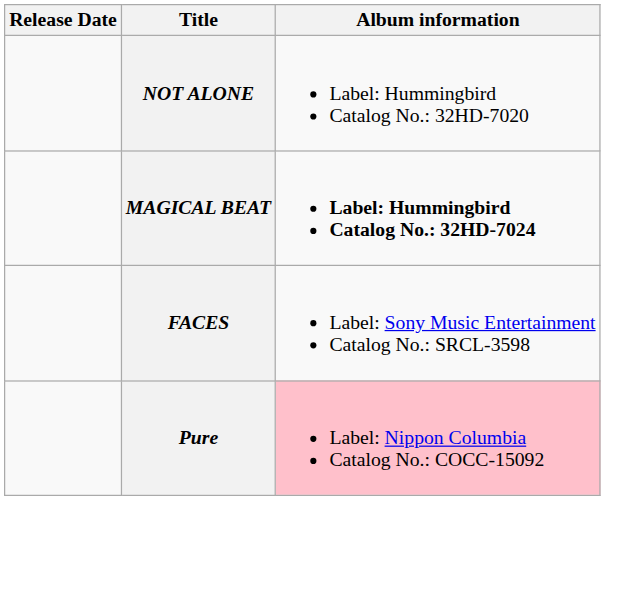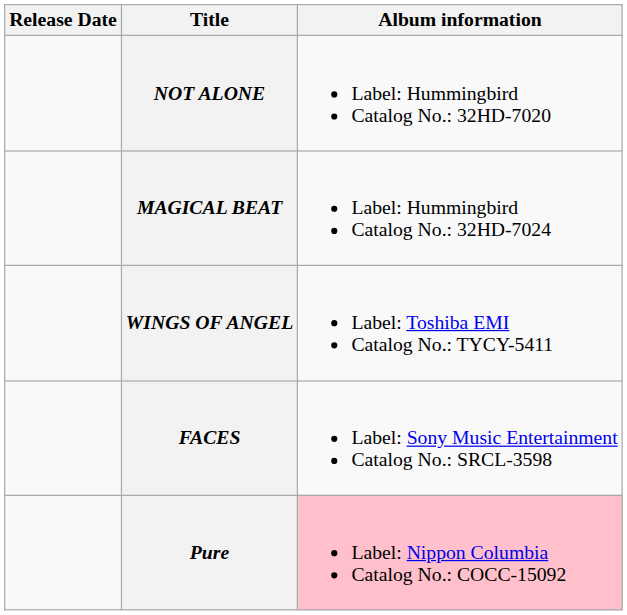 <table class="wikitable plainrowheaders">
 <tr>
 <th>Release Date</th>
 <th>Title</th>
 <th>Album information</th>
 </tr>
 <tr>
 <td></td>
 <th scope="row"><em>NOT ALONE</em></th>
 <td><br><ul><li>Label: Hummingbird</li><li>Catalog No.: 32HD-7020</li></ul></td>
 </tr>
 <tr>
 <td></td>
 <th scope="row"><em>MAGICAL BEAT</em></th>
-<td><strong><br><ul><li>Label: Hummingbird</li><li>Catalog No.: 32HD-7024</li></ul></strong></td>
+<td><br><ul><li>Label: Hummingbird</li><li>Catalog No.: 32HD-7024</li></ul></td>
+</tr>
+<tr>
+<td></td>
+<th scope="row"><em>WINGS OF ANGEL</em></th>
+<td><br><ul><li>Label: <a href='#'>Toshiba EMI</a></li><li>Catalog No.: TYCY-5411</li></ul></td>
 </tr>
 <tr>
 <td></td>
 <th scope="row"><em>FACES</em></th>
 <td><br><ul><li>Label: <a href='#'>Sony Music Entertainment</a></li><li>Catalog No.: SRCL-3598</li></ul></td>
 </tr>
 <tr>
 <td></td>
 <th scope="row"><em>Pure</em></th>
 <td style="background: pink;"><br><ul><li>Label: <a href='#'>Nippon Columbia</a></li><li>Catalog No.: COCC-15092</li></ul></td>
 </tr>
 </table>
